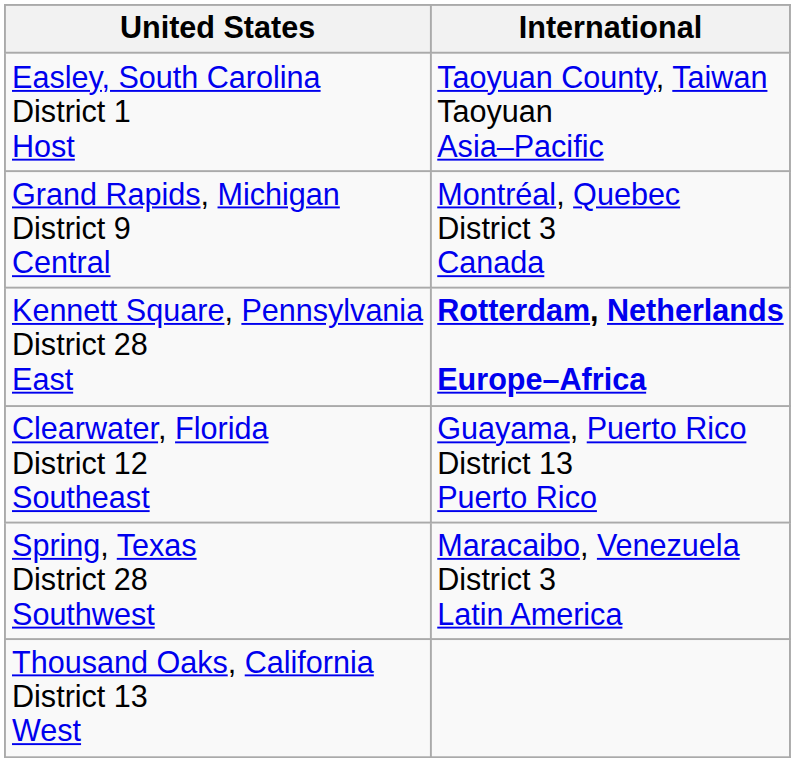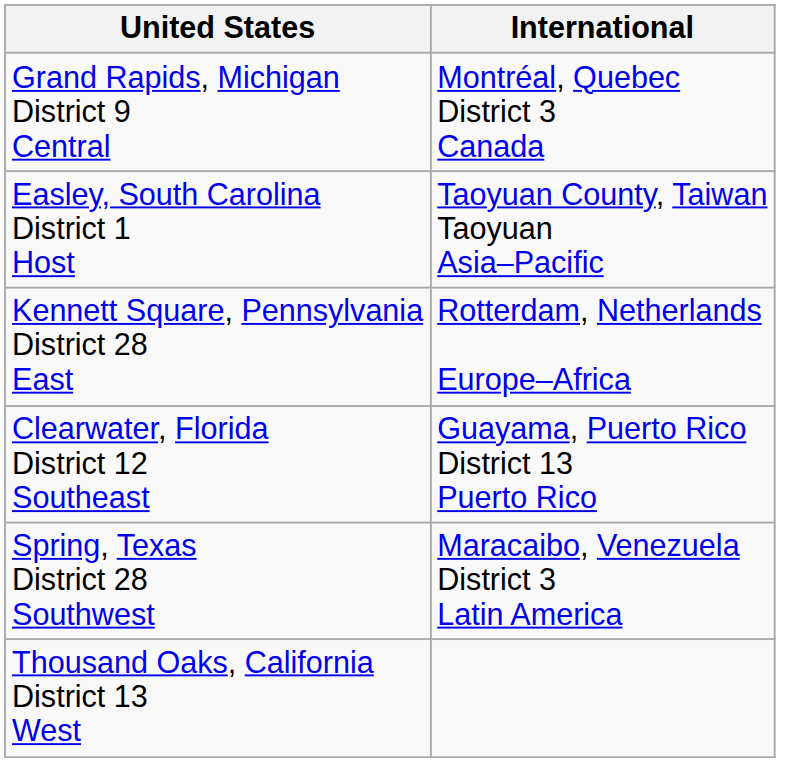 <table class="wikitable">
 <tr>
 <th>United States</th>
 <th>International</th>
 </tr>
 <tr>
+<td> <a href='#'>Grand Rapids</a>, <a href='#'>Michigan</a><br>District 9<br><a href='#'>Central</a></td>
+<td> <a href='#'>Montréal</a>, <a href='#'>Quebec</a><br>District 3<br><a href='#'>Canada</a></td>
+</tr>
+<tr>
 <td> <a href='#'>Easley, South Carolina</a><br>District 1<br><a href='#'>Host</a></td>
 <td> <a href='#'>Taoyuan County</a>, <a href='#'>Taiwan</a><br>Taoyuan<br><a href='#'>Asia–Pacific</a></td>
 </tr>
 <tr>
-<td> <a href='#'>Grand Rapids</a>, <a href='#'>Michigan</a><br>District 9<br><a href='#'>Central</a></td>
-<td> <a href='#'>Montréal</a>, <a href='#'>Quebec</a><br>District 3<br><a href='#'>Canada</a></td>
-</tr>
-<tr>
 <td> <a href='#'>Kennett Square</a>, <a href='#'>Pennsylvania</a><br>District 28<br><a href='#'>East</a></td>
-<td><strong> <a href='#'>Rotterdam</a>, <a href='#'>Netherlands</a><br><br><a href='#'>Europe–Africa</a></strong></td>
+<td> <a href='#'>Rotterdam</a>, <a href='#'>Netherlands</a><br><br><a href='#'>Europe–Africa</a></td>
 </tr>
 <tr>
 <td> <a href='#'>Clearwater</a>, <a href='#'>Florida</a><br>District 12<br><a href='#'>Southeast</a></td>
 <td> <a href='#'>Guayama</a>, <a href='#'>Puerto Rico</a><br>District 13<br><a href='#'>Puerto Rico</a></td>
 </tr>
 <tr>
 <td> <a href='#'>Spring</a>, <a href='#'>Texas</a><br>District 28<br><a href='#'>Southwest</a></td>
 <td> <a href='#'>Maracaibo</a>,  <a href='#'>Venezuela</a><br>District 3<br><a href='#'>Latin America</a></td>
 </tr>
 <tr>
 <td> <a href='#'>Thousand Oaks</a>,  <a href='#'>California</a><br>District 13<br><a href='#'>West</a></td>
 <td></td>
 </tr>
 <tr>
 </tr>
 </table>
